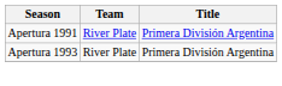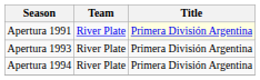 <table class="wikitable">
 <tr>
 <th>Season</th>
 <th>Team</th>
 <th>Title</th>
 </tr>
 <tr>
 <td>Apertura 1991</td>
 <td><a href='#'>River Plate</a></td>
-<td><a href='#'>Primera División Argentina</a></td>
+<td style="background: lightyellow;"><a href='#'>Primera División Argentina</a></td>
 </tr>
 <tr>
 <td>Apertura 1993</td>
 <td>River Plate</td>
 <td>Primera División Argentina</td>
 </tr>
 <tr>
+<td>Apertura 1994</td>
+<td>River Plate</td>
+<td>Primera División Argentina</td>
+</tr>
+<tr>
 </tr>
 </table>
